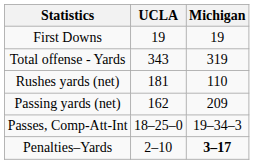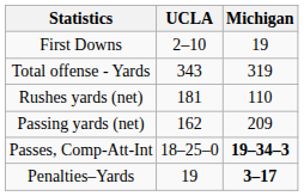 <table class=wikitable style="text-align:center">
 <tr>
 <th>Statistics</th>
 <th>UCLA</th>
 <th>Michigan</th>
 </tr>
 <tr>
 <td>First Downs</td>
-<td>19</td>
+<td>2–10</td>
 <td>19</td>
 </tr>
 <tr>
 <td>Total offense - Yards</td>
 <td>343</td>
 <td>319</td>
 </tr>
 <tr>
 <td>Rushes yards (net)</td>
 <td>181</td>
 <td>110</td>
 </tr>
 <tr>
 <td>Passing yards (net)</td>
 <td>162</td>
 <td>209</td>
 </tr>
 <tr>
 <td>Passes, Comp-Att-Int</td>
 <td>18–25–0</td>
-<td>19–34–3</td>
+<td><strong>19–34–3</strong></td>
 </tr>
 <tr>
 <td>Penalties–Yards</td>
-<td>2–10</td>
+<td>19</td>
 <td><strong>3–17</strong></td>
 </tr>
 </table>
